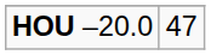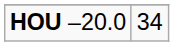 <table class="wikitable">
 <tr align="center">
 </tr>
 <tr align="center">
 <td><strong>HOU</strong> –20.0</td>
-<td>47</td>
+<td>34</td>
 </tr>
 </table>
